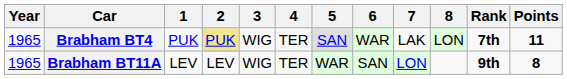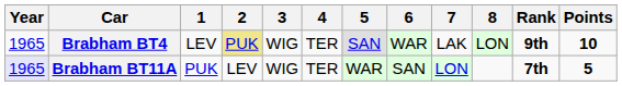 <table class="wikitable" style="text-align:center; font-size:95%">
 <tr>
 <th>Year</th>
 <th>Car</th>
 <th>1</th>
 <th>2</th>
 <th>3</th>
 <th>4</th>
 <th>5</th>
 <th>6</th>
 <th>7</th>
 <th>8</th>
 <th>Rank</th>
 <th>Points</th>
 </tr>
 <tr>
 <td><a href='#'>1965</a></td>
 <th><a href='#'>Brabham BT4</a></th>
-<td><a href='#'>PUK</a><br></td>
+<td>LEV</td>
 <td style="background: khaki;"><a href='#'>PUK</a><br></td>
 <td>WIG<br></td>
 <td>TER<br></td>
 <td style="background:#dfdfdf;"><a href='#'>SAN</a><br></td>
 <td style="background:#dfffdf;">WAR<br></td>
 <td>LAK<br></td>
 <td style="background:#dfffdf;">LON<br></td>
-<td><strong>7th</strong></td>
-<td><strong>11</strong></td>
+<td><strong>9th</strong></td>
+<td><strong>10</strong></td>
 </tr>
 <tr>
-<td><a href='#'>1965</a></td>
+<td style="background: lavender;"><a href='#'>1965</a></td>
 <th><a href='#'>Brabham BT11A</a></th>
-<td>LEV</td>
+<td><a href='#'>PUK</a><br></td>
 <td>LEV<br></td>
 <td>WIG<br></td>
 <td>TER<br></td>
 <td style="background:#dfffdf;">WAR<br></td>
 <td style="background:#dfffdf;">SAN<br></td>
 <td style="background:#dfffdf;"><a href='#'>LON</a><br></td>
 <td></td>
-<td><strong>9th</strong></td>
-<td><strong>8</strong></td>
+<td><strong>7th</strong></td>
+<td><strong>5</strong></td>
 </tr>
 </table>
